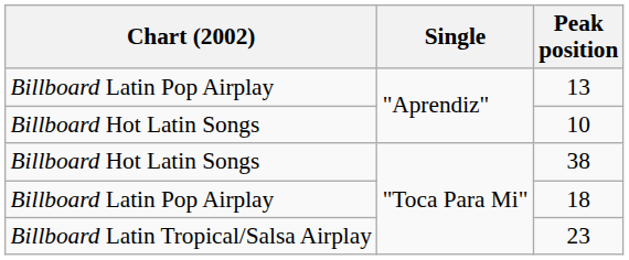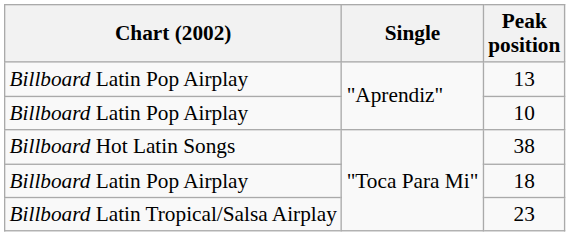 <table class="wikitable sortable">
 <tr>
 <th>Chart (2002)</th>
 <th>Single</th>
 <th>Peak<br>position</th>
 </tr>
 <tr>
 <td><em>Billboard</em> Latin Pop Airplay</td>
 <td rowspan=2>"Aprendiz"</td>
 <td align=center>13</td>
 </tr>
 <tr>
-<td><em>Billboard</em> Hot Latin Songs</td>
+<td><em>Billboard</em> Latin Pop Airplay</td>
 <td align=center>10</td>
 </tr>
 <tr>
 <td><em>Billboard</em> Hot Latin Songs</td>
 <td rowspan=3>"Toca Para Mi"</td>
 <td align=center>38</td>
 </tr>
 <tr>
 <td><em>Billboard</em> Latin Pop Airplay</td>
 <td align=center>18</td>
 </tr>
 <tr>
 <td><em>Billboard</em> Latin Tropical/Salsa Airplay</td>
 <td align=center>23</td>
 </tr>
 </table>
